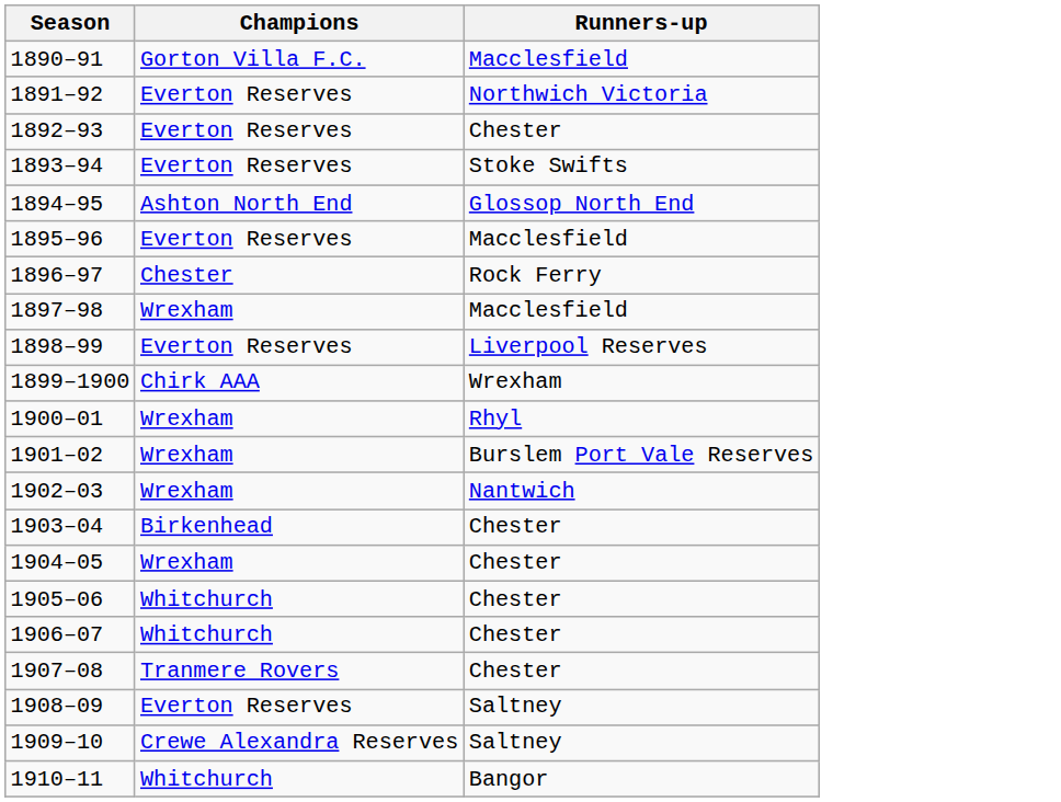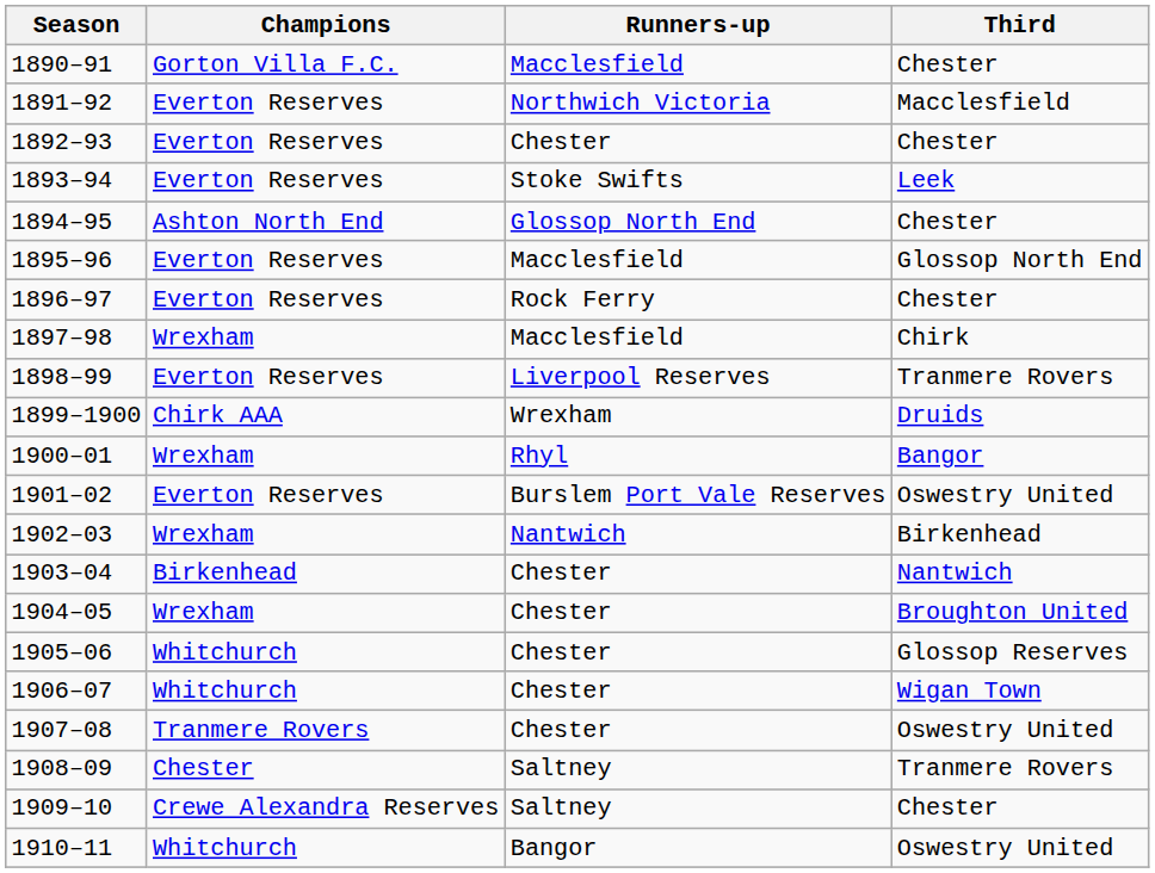 <table class="wikitable">
 <tr>
 <th>Season</th>
 <th>Champions</th>
 <th>Runners-up</th>
+<th>Third</th>
 </tr>
 <tr>
 <td>1890–91</td>
 <td><a href='#'>Gorton Villa F.C.</a></td>
 <td><a href='#'>Macclesfield</a></td>
+<td>Chester</td>
 </tr>
 <tr>
 <td>1891–92</td>
 <td><a href='#'>Everton</a> Reserves</td>
 <td><a href='#'>Northwich Victoria</a></td>
+<td>Macclesfield</td>
 </tr>
 <tr>
 <td>1892–93</td>
 <td><a href='#'>Everton</a> Reserves</td>
+<td>Chester</td>
 <td>Chester</td>
 </tr>
 <tr>
 <td>1893–94</td>
 <td><a href='#'>Everton</a> Reserves</td>
 <td>Stoke Swifts</td>
+<td><a href='#'>Leek</a></td>
 </tr>
 <tr>
 <td>1894–95</td>
 <td><a href='#'>Ashton North End</a></td>
 <td><a href='#'>Glossop North End</a></td>
+<td>Chester</td>
 </tr>
 <tr>
 <td>1895–96</td>
 <td><a href='#'>Everton</a> Reserves</td>
 <td>Macclesfield</td>
+<td>Glossop North End</td>
 </tr>
 <tr>
 <td>1896–97</td>
-<td><a href='#'>Chester</a></td>
+<td><a href='#'>Everton</a> Reserves</td>
 <td>Rock Ferry</td>
+<td>Chester</td>
 </tr>
 <tr>
 <td>1897–98</td>
 <td><a href='#'>Wrexham</a></td>
 <td>Macclesfield</td>
+<td>Chirk</td>
 </tr>
 <tr>
 <td>1898–99</td>
 <td><a href='#'>Everton</a> Reserves</td>
 <td><a href='#'>Liverpool</a> Reserves</td>
+<td>Tranmere Rovers</td>
 </tr>
 <tr>
 <td>1899–1900</td>
 <td><a href='#'>Chirk AAA</a></td>
 <td>Wrexham</td>
+<td><a href='#'>Druids</a></td>
 </tr>
 <tr>
 <td>1900–01</td>
 <td><a href='#'>Wrexham</a></td>
 <td><a href='#'>Rhyl</a></td>
+<td><a href='#'>Bangor</a></td>
 </tr>
 <tr>
 <td>1901–02</td>
-<td><a href='#'>Wrexham</a></td>
+<td><a href='#'>Everton</a> Reserves</td>
 <td>Burslem <a href='#'>Port Vale</a> Reserves</td>
+<td>Oswestry United</td>
 </tr>
 <tr>
 <td>1902–03</td>
 <td><a href='#'>Wrexham</a></td>
 <td><a href='#'>Nantwich</a></td>
+<td>Birkenhead</td>
 </tr>
 <tr>
 <td>1903–04</td>
 <td><a href='#'>Birkenhead</a></td>
 <td>Chester</td>
+<td><a href='#'>Nantwich</a></td>
 </tr>
 <tr>
 <td>1904–05</td>
 <td><a href='#'>Wrexham</a></td>
 <td>Chester</td>
+<td><a href='#'>Broughton United</a></td>
 </tr>
 <tr>
 <td>1905–06</td>
 <td><a href='#'>Whitchurch</a></td>
 <td>Chester</td>
+<td>Glossop Reserves</td>
 </tr>
 <tr>
 <td>1906–07</td>
 <td><a href='#'>Whitchurch</a></td>
 <td>Chester</td>
+<td><a href='#'>Wigan Town</a></td>
 </tr>
 <tr>
 <td>1907–08</td>
 <td><a href='#'>Tranmere Rovers</a></td>
 <td>Chester</td>
+<td>Oswestry United</td>
 </tr>
 <tr>
 <td>1908–09</td>
-<td><a href='#'>Everton</a> Reserves</td>
+<td><a href='#'>Chester</a></td>
 <td>Saltney</td>
+<td>Tranmere Rovers</td>
 </tr>
 <tr>
 <td>1909–10</td>
 <td><a href='#'>Crewe Alexandra</a> Reserves</td>
 <td>Saltney</td>
+<td>Chester</td>
 </tr>
 <tr>
 <td>1910–11</td>
 <td><a href='#'>Whitchurch</a></td>
 <td>Bangor</td>
+<td>Oswestry United</td>
 </tr>
 </table>
